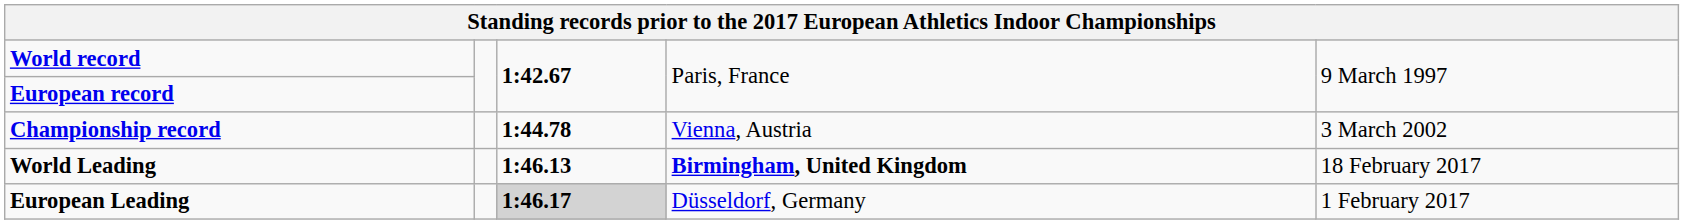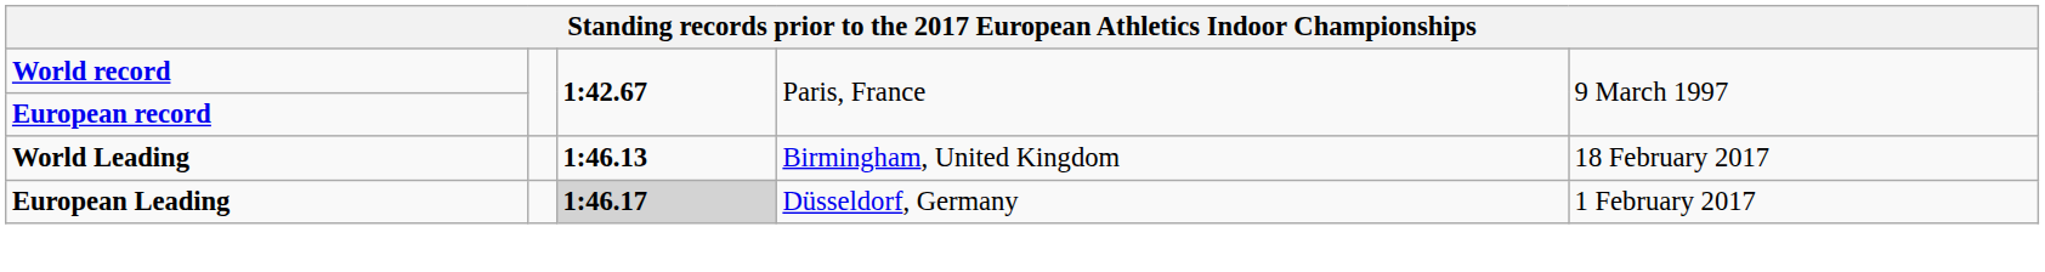 <table class="wikitable" width=75%>
 <tr>
 <th colspan="5">Standing records prior to the 2017 European Athletics Indoor Championships</th>
 </tr>
 <tr>
 <td><strong><a href='#'>World record</a></strong></td>
 <td rowspan=2></td>
 <td rowspan=2><strong>1:42.67</strong></td>
 <td rowspan=2>Paris, France</td>
 <td rowspan=2>9 March 1997</td>
 </tr>
 <tr>
 <td><strong><a href='#'>European record</a></strong></td>
 </tr>
 <tr>
-<td><strong><a href='#'>Championship record</a></strong></td>
-<td></td>
-<td><strong>1:44.78</strong></td>
-<td><a href='#'>Vienna</a>, Austria</td>
-<td>3 March 2002</td>
-</tr>
-<tr>
 <td><strong>World Leading</strong></td>
 <td></td>
 <td><strong>1:46.13</strong></td>
-<td><strong><a href='#'>Birmingham</a>, United Kingdom</strong></td>
+<td><a href='#'>Birmingham</a>, United Kingdom</td>
 <td>18 February 2017</td>
 </tr>
 <tr>
 <td><strong>European Leading</strong></td>
 <td></td>
 <td style="background: lightgrey;"><strong>1:46.17</strong></td>
 <td><a href='#'>Düsseldorf</a>, Germany</td>
 <td>1 February 2017</td>
 </tr>
 </table>
